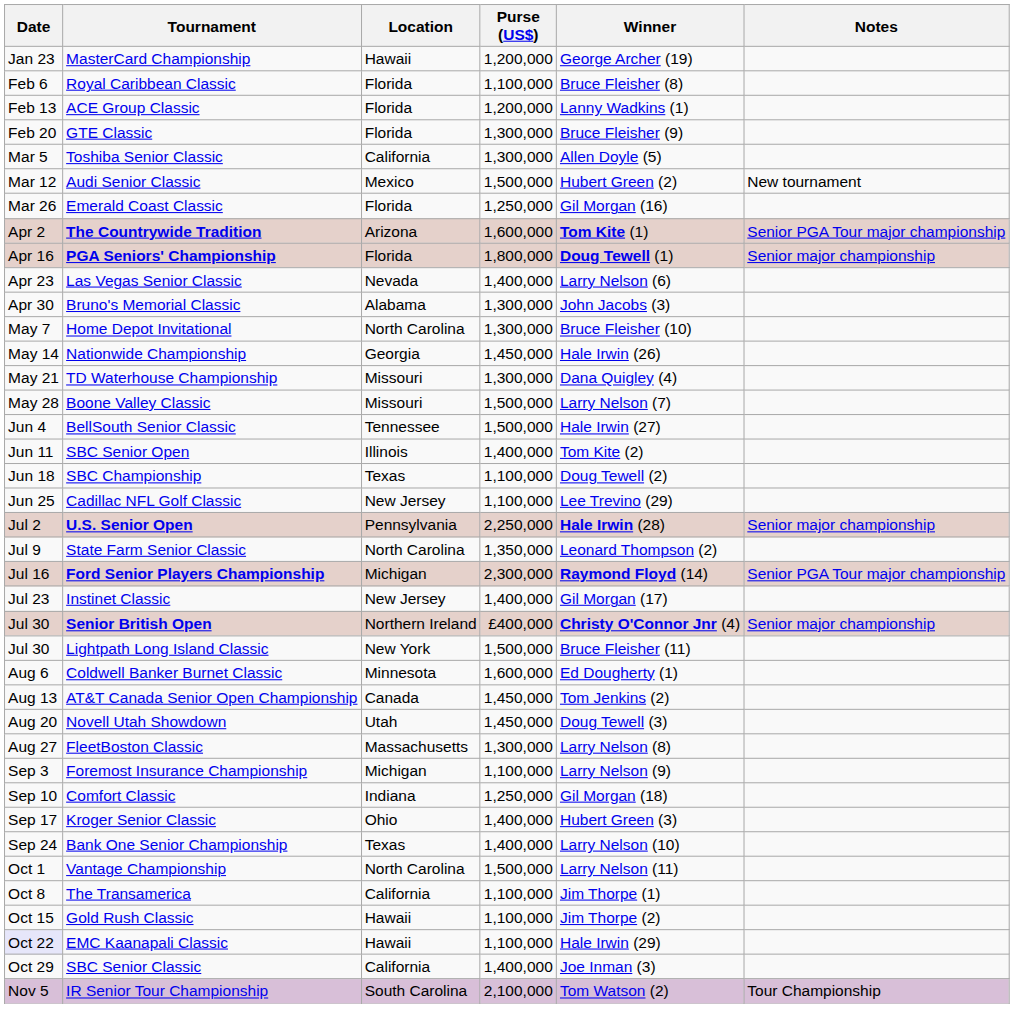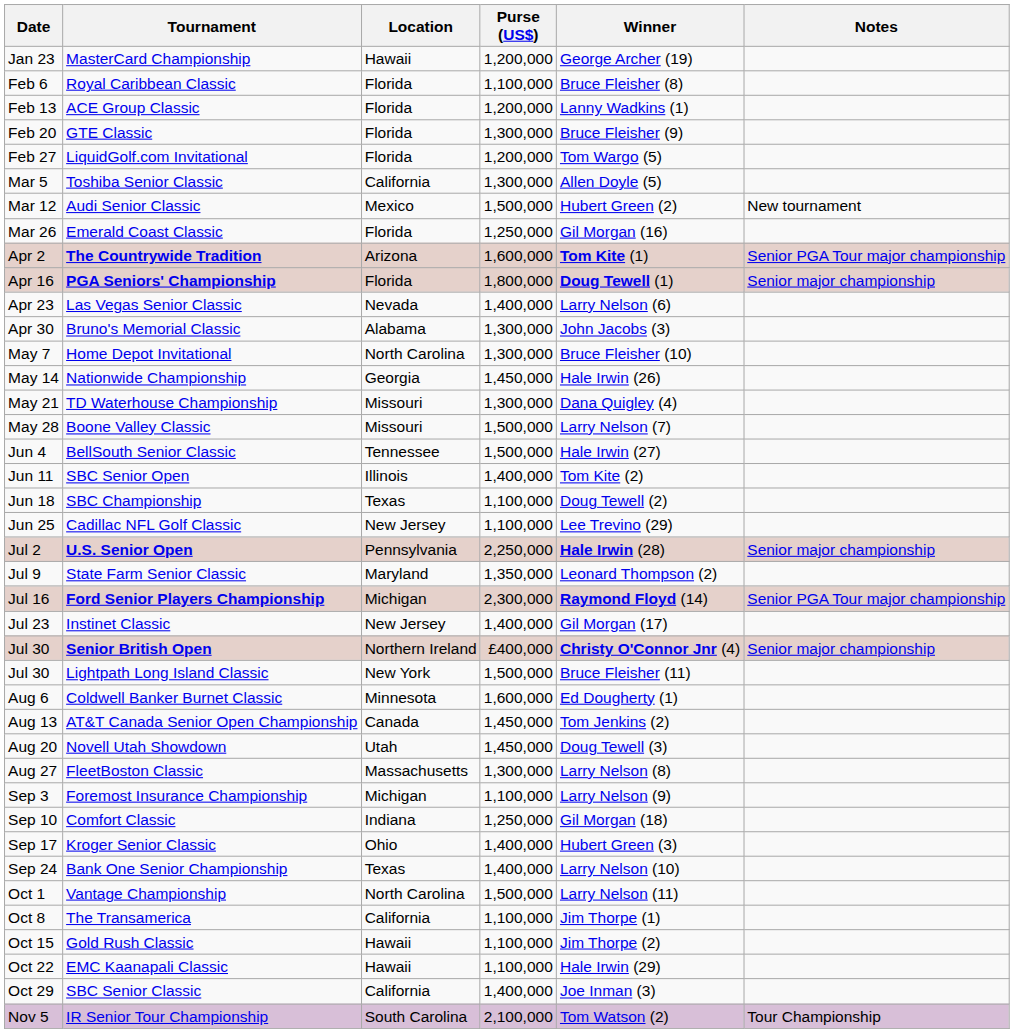 <table class="wikitable" style="font-size:95%">
 <tr>
 <th>Date</th>
 <th>Tournament</th>
 <th>Location</th>
 <th>Purse<br>(<a href='#'>US$</a>)</th>
 <th>Winner</th>
 <th>Notes</th>
 </tr>
 <tr>
 <td>Jan 23</td>
 <td><a href='#'>MasterCard Championship</a></td>
 <td>Hawaii</td>
 <td align=right>1,200,000</td>
 <td> <a href='#'>George Archer</a> (19)</td>
 <td></td>
 </tr>
 <tr>
 <td>Feb 6</td>
 <td><a href='#'>Royal Caribbean Classic</a></td>
 <td>Florida</td>
 <td align=right>1,100,000</td>
 <td> <a href='#'>Bruce Fleisher</a> (8)</td>
 <td></td>
 </tr>
 <tr>
 <td>Feb 13</td>
 <td><a href='#'>ACE Group Classic</a></td>
 <td>Florida</td>
 <td align=right>1,200,000</td>
 <td> <a href='#'>Lanny Wadkins</a> (1)</td>
 <td></td>
 </tr>
 <tr>
 <td>Feb 20</td>
 <td><a href='#'>GTE Classic</a></td>
 <td>Florida</td>
 <td align=right>1,300,000</td>
 <td> <a href='#'>Bruce Fleisher</a> (9)</td>
+<td></td>
+</tr>
+<tr>
+<td>Feb 27</td>
+<td><a href='#'>LiquidGolf.com Invitational</a></td>
+<td>Florida</td>
+<td align=right>1,200,000</td>
+<td> <a href='#'>Tom Wargo</a> (5)</td>
 <td></td>
 </tr>
 <tr>
 <td>Mar 5</td>
 <td><a href='#'>Toshiba Senior Classic</a></td>
 <td>California</td>
 <td align=right>1,300,000</td>
 <td> <a href='#'>Allen Doyle</a> (5)</td>
 <td></td>
 </tr>
 <tr>
 <td>Mar 12</td>
 <td><a href='#'>Audi Senior Classic</a></td>
 <td>Mexico</td>
 <td align=right>1,500,000</td>
 <td> <a href='#'>Hubert Green</a> (2)</td>
 <td>New tournament</td>
 </tr>
 <tr>
 <td>Mar 26</td>
 <td><a href='#'>Emerald Coast Classic</a></td>
 <td>Florida</td>
 <td align=right>1,250,000</td>
 <td> <a href='#'>Gil Morgan</a> (16)</td>
 <td></td>
 </tr>
 <tr style="background:#e5d1cb;">
 <td>Apr 2</td>
 <td><strong><a href='#'>The Countrywide Tradition</a></strong></td>
 <td>Arizona</td>
 <td align=right>1,600,000</td>
 <td> <strong><a href='#'>Tom Kite</a></strong> (1)</td>
 <td><a href='#'>Senior PGA Tour major championship</a></td>
 </tr>
 <tr style="background:#e5d1cb;">
 <td>Apr 16</td>
 <td><strong><a href='#'>PGA Seniors' Championship</a></strong></td>
 <td>Florida</td>
 <td align=right>1,800,000</td>
 <td> <strong><a href='#'>Doug Tewell</a></strong> (1)</td>
 <td><a href='#'>Senior major championship</a></td>
 </tr>
 <tr>
 <td>Apr 23</td>
 <td><a href='#'>Las Vegas Senior Classic</a></td>
 <td>Nevada</td>
 <td align=right>1,400,000</td>
 <td> <a href='#'>Larry Nelson</a> (6)</td>
 <td></td>
 </tr>
 <tr>
 <td>Apr 30</td>
 <td><a href='#'>Bruno's Memorial Classic</a></td>
 <td>Alabama</td>
 <td align=right>1,300,000</td>
 <td> <a href='#'>John Jacobs</a> (3)</td>
 <td></td>
 </tr>
 <tr>
 <td>May 7</td>
 <td><a href='#'>Home Depot Invitational</a></td>
 <td>North Carolina</td>
 <td align=right>1,300,000</td>
 <td> <a href='#'>Bruce Fleisher</a> (10)</td>
 <td></td>
 </tr>
 <tr>
 <td>May 14</td>
 <td><a href='#'>Nationwide Championship</a></td>
 <td>Georgia</td>
 <td align=right>1,450,000</td>
 <td> <a href='#'>Hale Irwin</a> (26)</td>
 <td></td>
 </tr>
 <tr>
 <td>May 21</td>
 <td><a href='#'>TD Waterhouse Championship</a></td>
 <td>Missouri</td>
 <td align=right>1,300,000</td>
 <td> <a href='#'>Dana Quigley</a> (4)</td>
 <td></td>
 </tr>
 <tr>
 <td>May 28</td>
 <td><a href='#'>Boone Valley Classic</a></td>
 <td>Missouri</td>
 <td align=right>1,500,000</td>
 <td> <a href='#'>Larry Nelson</a> (7)</td>
 <td></td>
 </tr>
 <tr>
 <td>Jun 4</td>
 <td><a href='#'>BellSouth Senior Classic</a></td>
 <td>Tennessee</td>
 <td align=right>1,500,000</td>
 <td> <a href='#'>Hale Irwin</a> (27)</td>
 <td></td>
 </tr>
 <tr>
 <td>Jun 11</td>
 <td><a href='#'>SBC Senior Open</a></td>
 <td>Illinois</td>
 <td align=right>1,400,000</td>
 <td> <a href='#'>Tom Kite</a> (2)</td>
 <td></td>
 </tr>
 <tr>
 <td>Jun 18</td>
 <td><a href='#'>SBC Championship</a></td>
 <td>Texas</td>
 <td align=right>1,100,000</td>
 <td> <a href='#'>Doug Tewell</a> (2)</td>
 <td></td>
 </tr>
 <tr>
 <td>Jun 25</td>
 <td><a href='#'>Cadillac NFL Golf Classic</a></td>
 <td>New Jersey</td>
 <td align=right>1,100,000</td>
 <td> <a href='#'>Lee Trevino</a> (29)</td>
 <td></td>
 </tr>
 <tr style="background:#e5d1cb;">
 <td>Jul 2</td>
 <td><strong><a href='#'>U.S. Senior Open</a></strong></td>
 <td>Pennsylvania</td>
 <td align=right>2,250,000</td>
 <td> <strong><a href='#'>Hale Irwin</a></strong> (28)</td>
 <td><a href='#'>Senior major championship</a></td>
 </tr>
 <tr>
 <td>Jul 9</td>
 <td><a href='#'>State Farm Senior Classic</a></td>
-<td>North Carolina</td>
+<td>Maryland</td>
 <td align=right>1,350,000</td>
 <td> <a href='#'>Leonard Thompson</a> (2)</td>
 <td></td>
 </tr>
 <tr style="background:#e5d1cb;">
 <td>Jul 16</td>
 <td><strong><a href='#'>Ford Senior Players Championship</a></strong></td>
 <td>Michigan</td>
 <td align=right>2,300,000</td>
 <td> <strong><a href='#'>Raymond Floyd</a></strong> (14)</td>
 <td><a href='#'>Senior PGA Tour major championship</a></td>
 </tr>
 <tr>
 <td>Jul 23</td>
 <td><a href='#'>Instinet Classic</a></td>
 <td>New Jersey</td>
 <td align=right>1,400,000</td>
 <td> <a href='#'>Gil Morgan</a> (17)</td>
 <td></td>
 </tr>
 <tr style="background:#e5d1cb;">
 <td>Jul 30</td>
 <td><strong><a href='#'>Senior British Open</a></strong></td>
 <td>Northern Ireland</td>
 <td align=right>£400,000</td>
 <td> <strong><a href='#'>Christy O'Connor Jnr</a></strong> (4)</td>
 <td><a href='#'>Senior major championship</a></td>
 </tr>
 <tr>
 <td>Jul 30</td>
 <td><a href='#'>Lightpath Long Island Classic</a></td>
 <td>New York</td>
 <td align=right>1,500,000</td>
 <td> <a href='#'>Bruce Fleisher</a> (11)</td>
 <td></td>
 </tr>
 <tr>
 <td>Aug 6</td>
 <td><a href='#'>Coldwell Banker Burnet Classic</a></td>
 <td>Minnesota</td>
 <td align=right>1,600,000</td>
 <td> <a href='#'>Ed Dougherty</a> (1)</td>
 <td></td>
 </tr>
 <tr>
 <td>Aug 13</td>
 <td><a href='#'>AT&T Canada Senior Open Championship</a></td>
 <td>Canada</td>
 <td align=right>1,450,000</td>
 <td> <a href='#'>Tom Jenkins</a> (2)</td>
 <td></td>
 </tr>
 <tr>
 <td>Aug 20</td>
 <td><a href='#'>Novell Utah Showdown</a></td>
 <td>Utah</td>
 <td align=right>1,450,000</td>
 <td> <a href='#'>Doug Tewell</a> (3)</td>
 <td></td>
 </tr>
 <tr>
 <td>Aug 27</td>
 <td><a href='#'>FleetBoston Classic</a></td>
 <td>Massachusetts</td>
 <td align=right>1,300,000</td>
 <td> <a href='#'>Larry Nelson</a> (8)</td>
 <td></td>
 </tr>
 <tr>
 <td>Sep 3</td>
 <td><a href='#'>Foremost Insurance Championship</a></td>
 <td>Michigan</td>
 <td align=right>1,100,000</td>
 <td> <a href='#'>Larry Nelson</a> (9)</td>
 <td></td>
 </tr>
 <tr>
 <td>Sep 10</td>
 <td><a href='#'>Comfort Classic</a></td>
 <td>Indiana</td>
 <td align=right>1,250,000</td>
 <td> <a href='#'>Gil Morgan</a> (18)</td>
 <td></td>
 </tr>
 <tr>
 <td>Sep 17</td>
 <td><a href='#'>Kroger Senior Classic</a></td>
 <td>Ohio</td>
 <td align=right>1,400,000</td>
 <td> <a href='#'>Hubert Green</a> (3)</td>
 <td></td>
 </tr>
 <tr>
 <td>Sep 24</td>
 <td><a href='#'>Bank One Senior Championship</a></td>
 <td>Texas</td>
 <td align=right>1,400,000</td>
 <td> <a href='#'>Larry Nelson</a> (10)</td>
 <td></td>
 </tr>
 <tr>
 <td>Oct 1</td>
 <td><a href='#'>Vantage Championship</a></td>
 <td>North Carolina</td>
 <td align=right>1,500,000</td>
 <td> <a href='#'>Larry Nelson</a> (11)</td>
 <td></td>
 </tr>
 <tr>
 <td>Oct 8</td>
 <td><a href='#'>The Transamerica</a></td>
 <td>California</td>
 <td align=right>1,100,000</td>
 <td> <a href='#'>Jim Thorpe</a> (1)</td>
 <td></td>
 </tr>
 <tr>
 <td>Oct 15</td>
 <td><a href='#'>Gold Rush Classic</a></td>
 <td>Hawaii</td>
 <td align=right>1,100,000</td>
 <td> <a href='#'>Jim Thorpe</a> (2)</td>
 <td></td>
 </tr>
 <tr>
-<td style="background: lavender;">Oct 22</td>
+<td>Oct 22</td>
 <td><a href='#'>EMC Kaanapali Classic</a></td>
 <td>Hawaii</td>
 <td align=right>1,100,000</td>
 <td> <a href='#'>Hale Irwin</a> (29)</td>
 <td></td>
 </tr>
 <tr>
 <td>Oct 29</td>
 <td><a href='#'>SBC Senior Classic</a></td>
 <td>California</td>
 <td align=right>1,400,000</td>
 <td> <a href='#'>Joe Inman</a> (3)</td>
 <td></td>
 </tr>
 <tr style="background:thistle;">
 <td>Nov 5</td>
 <td><a href='#'>IR Senior Tour Championship</a></td>
 <td>South Carolina</td>
 <td align=right>2,100,000</td>
 <td> <a href='#'>Tom Watson</a> (2)</td>
 <td>Tour Championship</td>
 </tr>
 </table>
